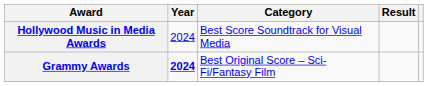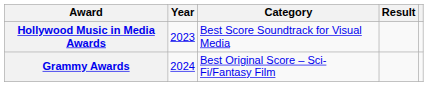 <table class="wikitable sortable plainrowheaders">
 <tr>
 <th scope="col">Award</th>
 <th scope="col">Year</th>
 <th scope="col">Category</th>
 <th>Result</th>
 <th></th>
 </tr>
 <tr>
 <th scope="row"><a href='#'>Hollywood Music in Media Awards</a></th>
-<td><a href='#'>2024</a></td>
+<td><a href='#'>2023</a></td>
 <td><a href='#'>Best Score Soundtrack for Visual Media</a></td>
 <td></td>
 <td></td>
 </tr>
 <tr>
 <th scope="row"><a href='#'>Grammy Awards</a></th>
-<td><strong><a href='#'>2024</a></strong></td>
+<td><a href='#'>2024</a></td>
 <td><a href='#'>Best Original Score – Sci-Fi/Fantasy Film</a></td>
 <td></td>
 <td></td>
 </tr>
 </table>
